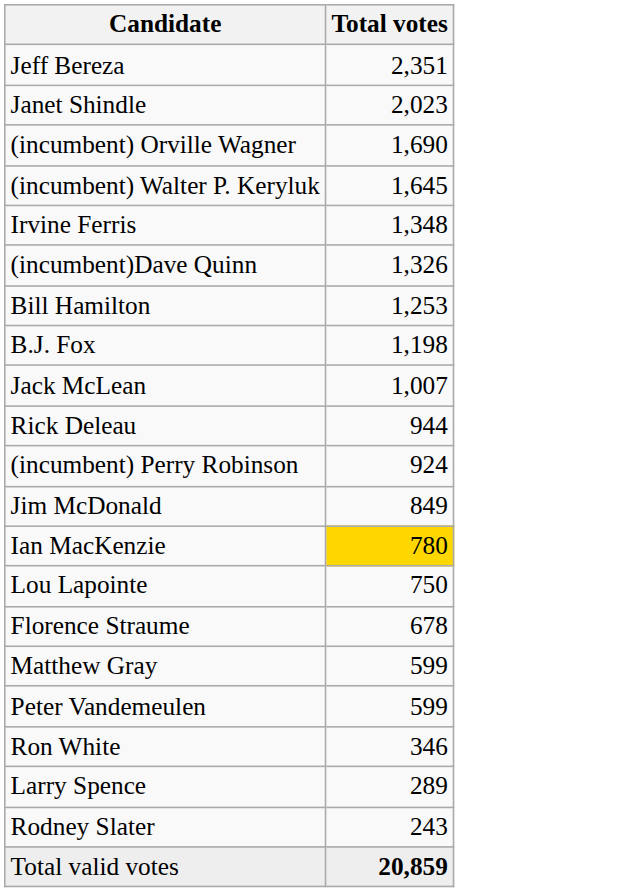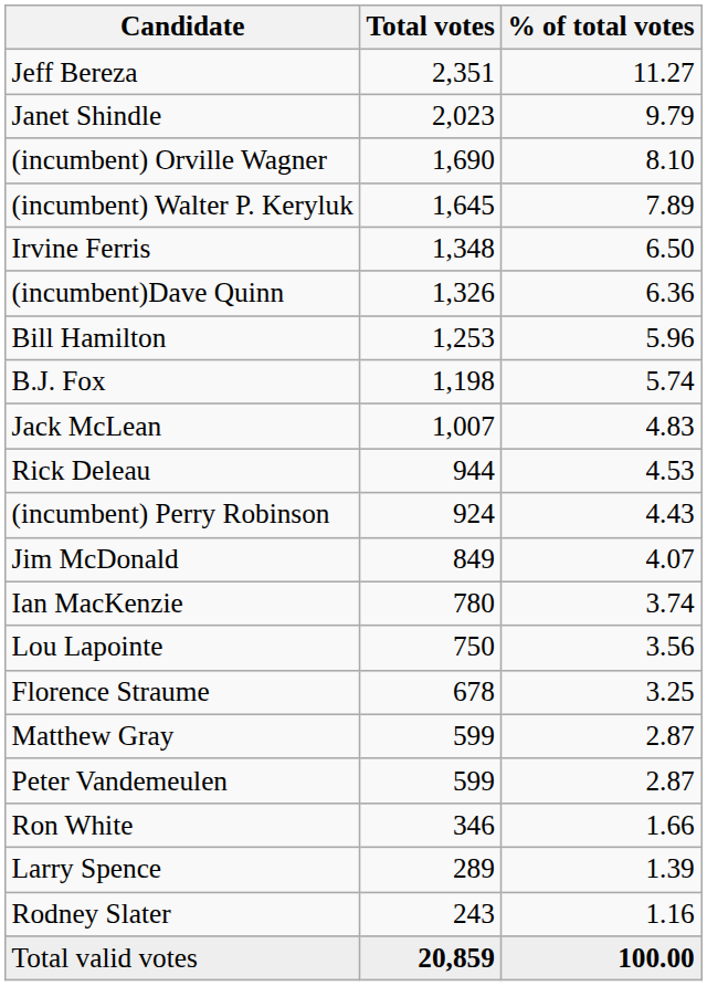 <table class="wikitable" width="">
 <tr>
 <th align="left">Candidate</th>
 <th align="right">Total votes</th>
+<th align="right">% of total votes</th>
 </tr>
 <tr>
 <td align="left">Jeff Bereza</td>
 <td align="right">2,351</td>
+<td align="right">11.27</td>
 </tr>
 <tr>
 <td align="left">Janet Shindle</td>
 <td align="right">2,023</td>
+<td align="right">9.79</td>
 </tr>
 <tr>
 <td align="left">(incumbent) Orville Wagner</td>
 <td align="right">1,690</td>
+<td align="right">8.10</td>
 </tr>
 <tr>
 <td align="left">(incumbent) Walter P. Keryluk</td>
 <td align="right">1,645</td>
+<td align="right">7.89</td>
 </tr>
 <tr>
 <td align="left">Irvine Ferris</td>
 <td align="right">1,348</td>
+<td align="right">6.50</td>
 </tr>
 <tr>
 <td align="left">(incumbent)Dave Quinn</td>
 <td align="right">1,326</td>
+<td align="right">6.36</td>
 </tr>
 <tr>
 <td align="left">Bill Hamilton</td>
 <td align="right">1,253</td>
+<td align="right">5.96</td>
 </tr>
 <tr>
 <td align="left">B.J. Fox</td>
 <td align="right">1,198</td>
+<td align="right">5.74</td>
 </tr>
 <tr>
 <td align="left">Jack McLean</td>
 <td align="right">1,007</td>
+<td align="right">4.83</td>
 </tr>
 <tr>
 <td align="left">Rick Deleau</td>
 <td align="right">944</td>
+<td align="right">4.53</td>
 </tr>
 <tr>
 <td align="left">(incumbent) Perry Robinson</td>
 <td align="right">924</td>
+<td align="right">4.43</td>
 </tr>
 <tr>
 <td align="left">Jim McDonald</td>
 <td align="right">849</td>
+<td align="right">4.07</td>
 </tr>
 <tr>
 <td align="left">Ian MacKenzie</td>
-<td align="right" style="background: gold;">780</td>
+<td align="right">780</td>
+<td align="right">3.74</td>
 </tr>
 <tr>
 <td align="left">Lou Lapointe</td>
 <td align="right">750</td>
+<td align="right">3.56</td>
 </tr>
 <tr>
 <td align="left">Florence Straume</td>
 <td align="right">678</td>
+<td align="right">3.25</td>
 </tr>
 <tr>
 <td align="left">Matthew Gray</td>
 <td align="right">599</td>
+<td align="right">2.87</td>
 </tr>
 <tr>
 <td align="left">Peter Vandemeulen</td>
 <td align="right">599</td>
+<td align="right">2.87</td>
 </tr>
 <tr>
 <td align="left">Ron White</td>
 <td align="right">346</td>
+<td align="right">1.66</td>
 </tr>
 <tr>
 <td align="left">Larry Spence</td>
 <td align="right">289</td>
+<td align="right">1.39</td>
 </tr>
 <tr>
 <td align="left">Rodney Slater</td>
 <td align="right">243</td>
+<td align="right">1.16</td>
 </tr>
 <tr bgcolor="#EEEEEE">
 <td align="left">Total valid votes</td>
 <td align="right"><strong>20,859</strong></td>
+<td align="right"><strong>100.00</strong></td>
 </tr>
 </table>
